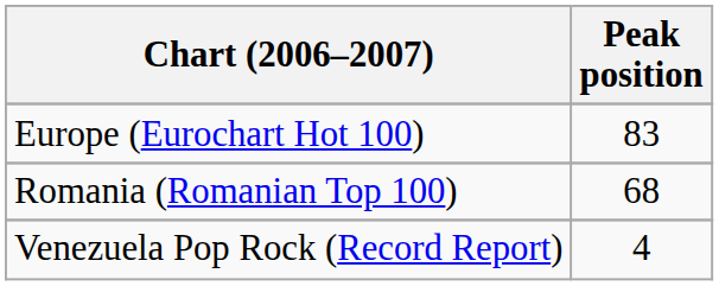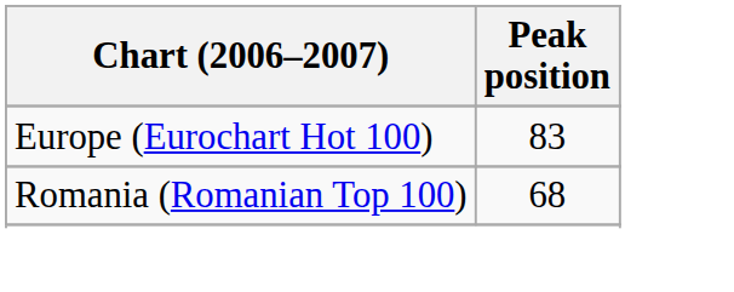 <table class="wikitable sortable plainrowheaders">
 <tr>
 <th>Chart (2006–2007)</th>
 <th>Peak<br>position</th>
 </tr>
 <tr>
 </tr>
 <tr>
 </tr>
 <tr>
 </tr>
 <tr>
 </tr>
 <tr>
 </tr>
 <tr>
 </tr>
 <tr>
 </tr>
 <tr>
 <td>Europe (<a href='#'>Eurochart Hot 100</a>)</td>
 <td align="center">83</td>
 </tr>
 <tr>
 </tr>
 <tr>
 </tr>
 <tr>
 </tr>
 <tr>
 </tr>
 <tr>
 </tr>
 <tr>
 </tr>
 <tr>
 </tr>
 <tr>
 </tr>
 <tr>
 <td>Romania (<a href='#'>Romanian Top 100</a>)</td>
 <td align="center">68</td>
 </tr>
 <tr>
 </tr>
 <tr>
 </tr>
 <tr>
 </tr>
 <tr>
 </tr>
 <tr>
 </tr>
 <tr>
 </tr>
 <tr>
 </tr>
 <tr>
 </tr>
-<tr>
-<td>Venezuela Pop Rock (<a href='#'>Record Report</a>)</td>
-<td align="center">4</td>
-</tr>
 </table>
